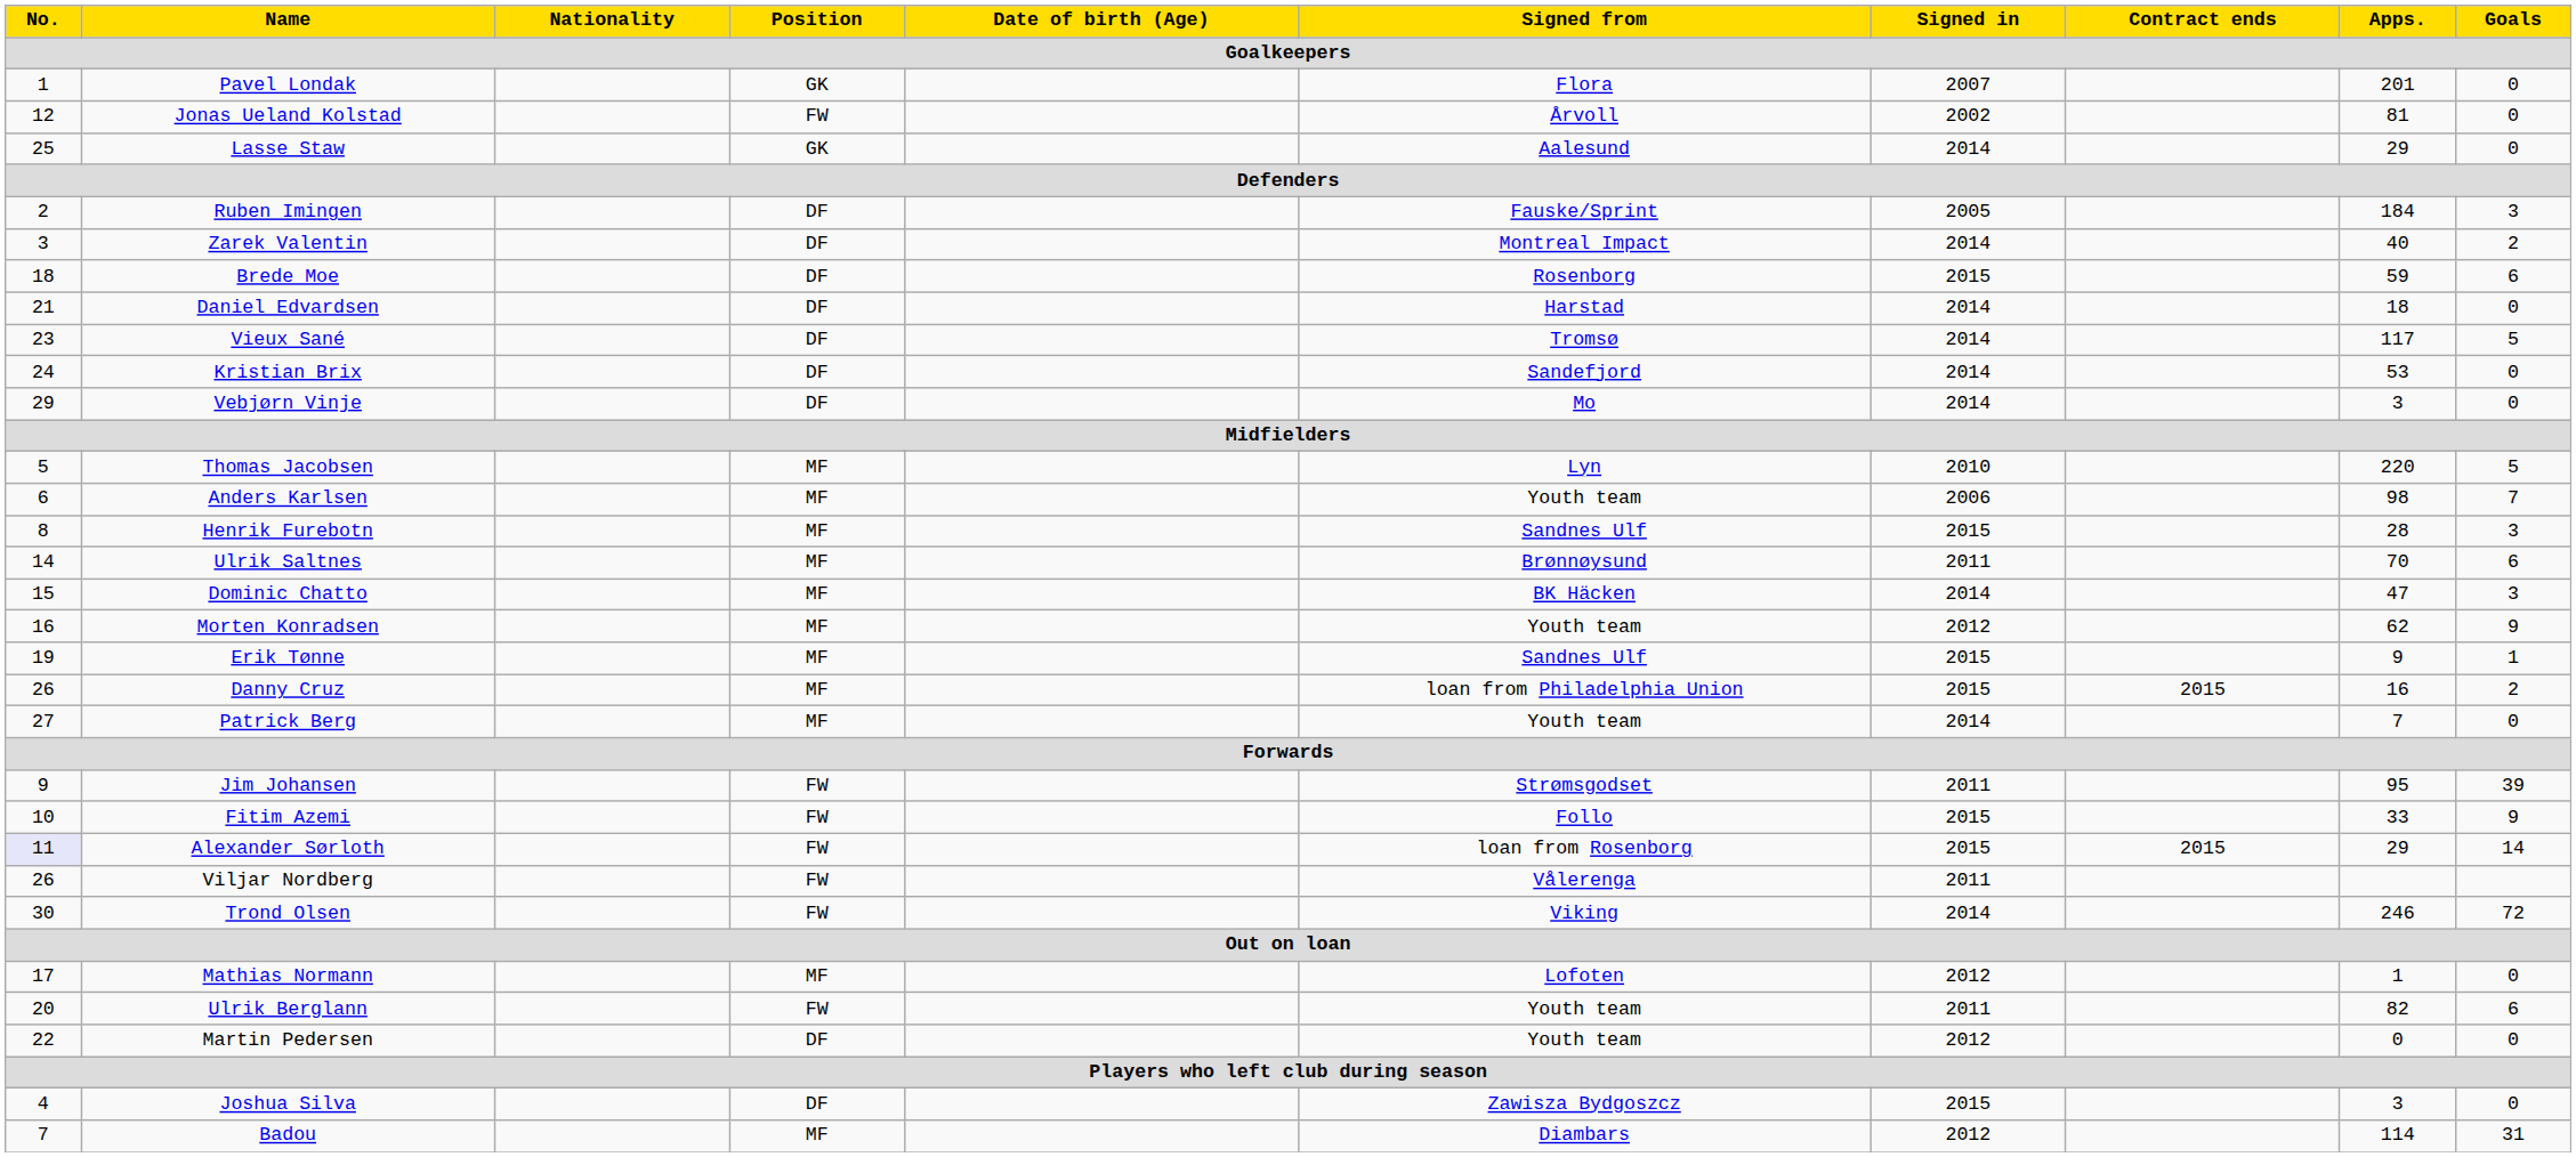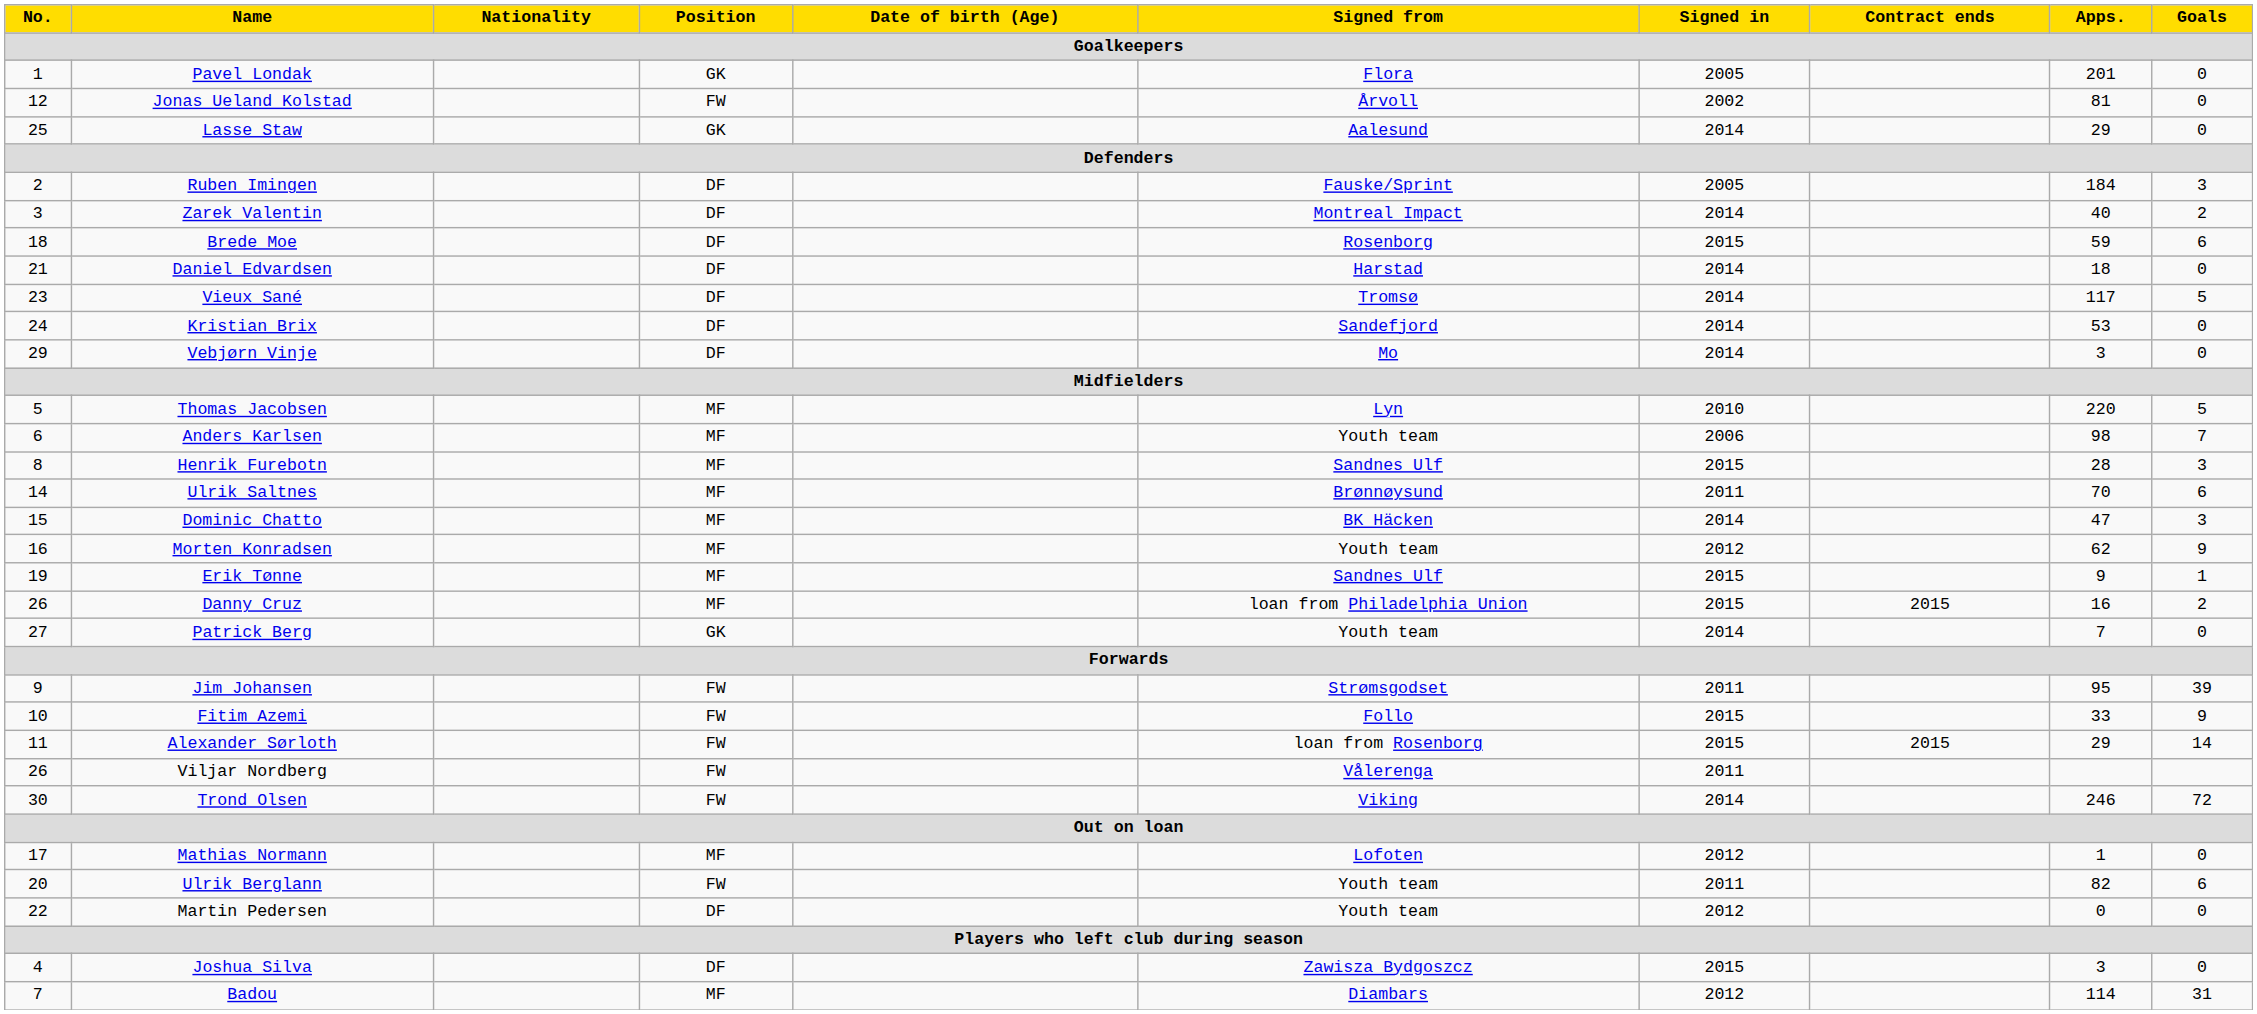 <table class="wikitable"  style="text-align:center; font-size:90%; width:100%;">
 <tr>
 <th style="background:#FFDD00; color:black; text-align:center;">No.</th>
 <th style="background:#FFDD00; color:black; text-align:center;">Name</th>
 <th style="background:#FFDD00; color:black; text-align:center;">Nationality</th>
 <th style="background:#FFDD00; color:black; text-align:center;">Position</th>
 <th style="background:#FFDD00; color:black; text-align:center;">Date of birth (Age)</th>
 <th style="background:#FFDD00; color:black; text-align:center;">Signed from</th>
 <th style="background:#FFDD00; color:black; text-align:center;">Signed in</th>
 <th style="background:#FFDD00; color:black; text-align:center;">Contract ends</th>
 <th style="background:#FFDD00; color:black; text-align:center;">Apps.</th>
 <th style="background:#FFDD00; color:black; text-align:center;">Goals</th>
 </tr>
 <tr>
 <th colspan="11"  style="background:#dcdcdc; text-align:center;">Goalkeepers</th>
 </tr>
 <tr>
 <td>1</td>
 <td><a href='#'>Pavel Londak</a></td>
 <td></td>
 <td>GK</td>
 <td></td>
 <td><a href='#'>Flora</a></td>
-<td>2007</td>
+<td>2005</td>
 <td></td>
 <td>201</td>
 <td>0</td>
 </tr>
 <tr>
 <td>12</td>
 <td><a href='#'>Jonas Ueland Kolstad</a></td>
 <td></td>
 <td>FW</td>
 <td></td>
 <td><a href='#'>Årvoll</a></td>
 <td>2002</td>
 <td></td>
 <td>81</td>
 <td>0</td>
 </tr>
 <tr>
 <td>25</td>
 <td><a href='#'>Lasse Staw</a></td>
 <td></td>
 <td>GK</td>
 <td></td>
 <td><a href='#'>Aalesund</a></td>
 <td>2014</td>
 <td></td>
 <td>29</td>
 <td>0</td>
 </tr>
 <tr>
 <th colspan="11"  style="background:#dcdcdc; text-align:center;">Defenders</th>
 </tr>
 <tr>
 <td>2</td>
 <td><a href='#'>Ruben Imingen</a></td>
 <td></td>
 <td>DF</td>
 <td></td>
 <td><a href='#'>Fauske/Sprint</a></td>
 <td>2005</td>
 <td></td>
 <td>184</td>
 <td>3</td>
 </tr>
 <tr>
 <td>3</td>
 <td><a href='#'>Zarek Valentin</a></td>
 <td></td>
 <td>DF</td>
 <td></td>
 <td><a href='#'>Montreal Impact</a></td>
 <td>2014</td>
 <td></td>
 <td>40</td>
 <td>2</td>
 </tr>
 <tr>
 <td>18</td>
 <td><a href='#'>Brede Moe</a></td>
 <td></td>
 <td>DF</td>
 <td></td>
 <td><a href='#'>Rosenborg</a></td>
 <td>2015</td>
 <td></td>
 <td>59</td>
 <td>6</td>
 </tr>
 <tr>
 <td>21</td>
 <td><a href='#'>Daniel Edvardsen</a></td>
 <td></td>
 <td>DF</td>
 <td></td>
 <td><a href='#'>Harstad</a></td>
 <td>2014</td>
 <td></td>
 <td>18</td>
 <td>0</td>
 </tr>
 <tr>
 <td>23</td>
 <td><a href='#'>Vieux Sané</a></td>
 <td></td>
 <td>DF</td>
 <td></td>
 <td><a href='#'>Tromsø</a></td>
 <td>2014</td>
 <td></td>
 <td>117</td>
 <td>5</td>
 </tr>
 <tr>
 <td>24</td>
 <td><a href='#'>Kristian Brix</a></td>
 <td></td>
 <td>DF</td>
 <td></td>
 <td><a href='#'>Sandefjord</a></td>
 <td>2014</td>
 <td></td>
 <td>53</td>
 <td>0</td>
 </tr>
 <tr>
 <td>29</td>
 <td><a href='#'>Vebjørn Vinje</a></td>
 <td></td>
 <td>DF</td>
 <td></td>
 <td><a href='#'>Mo</a></td>
 <td>2014</td>
 <td></td>
 <td>3</td>
 <td>0</td>
 </tr>
 <tr>
 <th colspan="11"  style="background:#dcdcdc; text-align:center;">Midfielders</th>
 </tr>
 <tr>
 <td>5</td>
 <td><a href='#'>Thomas Jacobsen</a></td>
 <td></td>
 <td>MF</td>
 <td></td>
 <td><a href='#'>Lyn</a></td>
 <td>2010</td>
 <td></td>
 <td>220</td>
 <td>5</td>
 </tr>
 <tr>
 <td>6</td>
 <td><a href='#'>Anders Karlsen</a></td>
 <td></td>
 <td>MF</td>
 <td></td>
 <td>Youth team</td>
 <td>2006</td>
 <td></td>
 <td>98</td>
 <td>7</td>
 </tr>
 <tr>
 <td>8</td>
 <td><a href='#'>Henrik Furebotn</a></td>
 <td></td>
 <td>MF</td>
 <td></td>
 <td><a href='#'>Sandnes Ulf</a></td>
 <td>2015</td>
 <td></td>
 <td>28</td>
 <td>3</td>
 </tr>
 <tr>
 <td>14</td>
 <td><a href='#'>Ulrik Saltnes</a></td>
 <td></td>
 <td>MF</td>
 <td></td>
 <td><a href='#'>Brønnøysund</a></td>
 <td>2011</td>
 <td></td>
 <td>70</td>
 <td>6</td>
 </tr>
 <tr>
 <td>15</td>
 <td><a href='#'>Dominic Chatto</a></td>
 <td></td>
 <td>MF</td>
 <td></td>
 <td><a href='#'>BK Häcken</a></td>
 <td>2014</td>
 <td></td>
 <td>47</td>
 <td>3</td>
 </tr>
 <tr>
 <td>16</td>
 <td><a href='#'>Morten Konradsen</a></td>
 <td></td>
 <td>MF</td>
 <td></td>
 <td>Youth team</td>
 <td>2012</td>
 <td></td>
 <td>62</td>
 <td>9</td>
 </tr>
 <tr>
 <td>19</td>
 <td><a href='#'>Erik Tønne</a></td>
 <td></td>
 <td>MF</td>
 <td></td>
 <td><a href='#'>Sandnes Ulf</a></td>
 <td>2015</td>
 <td></td>
 <td>9</td>
 <td>1</td>
 </tr>
 <tr>
 <td>26</td>
 <td><a href='#'>Danny Cruz</a></td>
 <td></td>
 <td>MF</td>
 <td></td>
 <td>loan from <a href='#'>Philadelphia Union</a></td>
 <td>2015</td>
 <td>2015</td>
 <td>16</td>
 <td>2</td>
 </tr>
 <tr>
 <td>27</td>
 <td><a href='#'>Patrick Berg</a></td>
 <td></td>
-<td>MF</td>
+<td>GK</td>
 <td></td>
 <td>Youth team</td>
 <td>2014</td>
 <td></td>
 <td>7</td>
 <td>0</td>
 </tr>
 <tr>
 <th colspan="11"  style="background:#dcdcdc; text-align:center;">Forwards</th>
 </tr>
 <tr>
 <td>9</td>
 <td><a href='#'>Jim Johansen</a></td>
 <td></td>
 <td>FW</td>
 <td></td>
 <td><a href='#'>Strømsgodset</a></td>
 <td>2011</td>
 <td></td>
 <td>95</td>
 <td>39</td>
 </tr>
 <tr>
 <td>10</td>
 <td><a href='#'>Fitim Azemi</a></td>
 <td></td>
 <td>FW</td>
 <td></td>
 <td><a href='#'>Follo</a></td>
 <td>2015</td>
 <td></td>
 <td>33</td>
 <td>9</td>
 </tr>
 <tr>
-<td style="background: lavender;">11</td>
+<td>11</td>
 <td><a href='#'>Alexander Sørloth</a></td>
 <td></td>
 <td>FW</td>
 <td></td>
 <td>loan from <a href='#'>Rosenborg</a></td>
 <td>2015</td>
 <td>2015</td>
 <td>29</td>
 <td>14</td>
 </tr>
 <tr>
 <td>26</td>
 <td>Viljar Nordberg</td>
 <td></td>
 <td>FW</td>
 <td></td>
 <td><a href='#'>Vålerenga</a></td>
 <td>2011</td>
 <td></td>
 <td></td>
 <td></td>
 </tr>
 <tr>
 <td>30</td>
 <td><a href='#'>Trond Olsen</a></td>
 <td></td>
 <td>FW</td>
 <td></td>
 <td><a href='#'>Viking</a></td>
 <td>2014</td>
 <td></td>
 <td>246</td>
 <td>72</td>
 </tr>
 <tr>
 <th colspan="11"  style="background:#dcdcdc; text-align:center;">Out on loan</th>
 </tr>
 <tr>
 <td>17</td>
 <td><a href='#'>Mathias Normann</a></td>
 <td></td>
 <td>MF</td>
 <td></td>
 <td><a href='#'>Lofoten</a></td>
 <td>2012</td>
 <td></td>
 <td>1</td>
 <td>0</td>
 </tr>
 <tr>
 <td>20</td>
 <td><a href='#'>Ulrik Berglann</a></td>
 <td></td>
 <td>FW</td>
 <td></td>
 <td>Youth team</td>
 <td>2011</td>
 <td></td>
 <td>82</td>
 <td>6</td>
 </tr>
 <tr>
 <td>22</td>
 <td>Martin Pedersen</td>
 <td></td>
 <td>DF</td>
 <td></td>
 <td>Youth team</td>
 <td>2012</td>
 <td></td>
 <td>0</td>
 <td>0</td>
 </tr>
 <tr>
 <th colspan="11"  style="background:#dcdcdc; text-align:center;">Players who left club during season</th>
 </tr>
 <tr>
 <td>4</td>
 <td><a href='#'>Joshua Silva</a></td>
 <td></td>
 <td>DF</td>
 <td></td>
 <td><a href='#'>Zawisza Bydgoszcz</a></td>
 <td>2015</td>
 <td></td>
 <td>3</td>
 <td>0</td>
 </tr>
 <tr>
 <td>7</td>
 <td><a href='#'>Badou</a></td>
 <td></td>
 <td>MF</td>
 <td></td>
 <td><a href='#'>Diambars</a></td>
 <td>2012</td>
 <td></td>
 <td>114</td>
 <td>31</td>
 </tr>
 </table>
